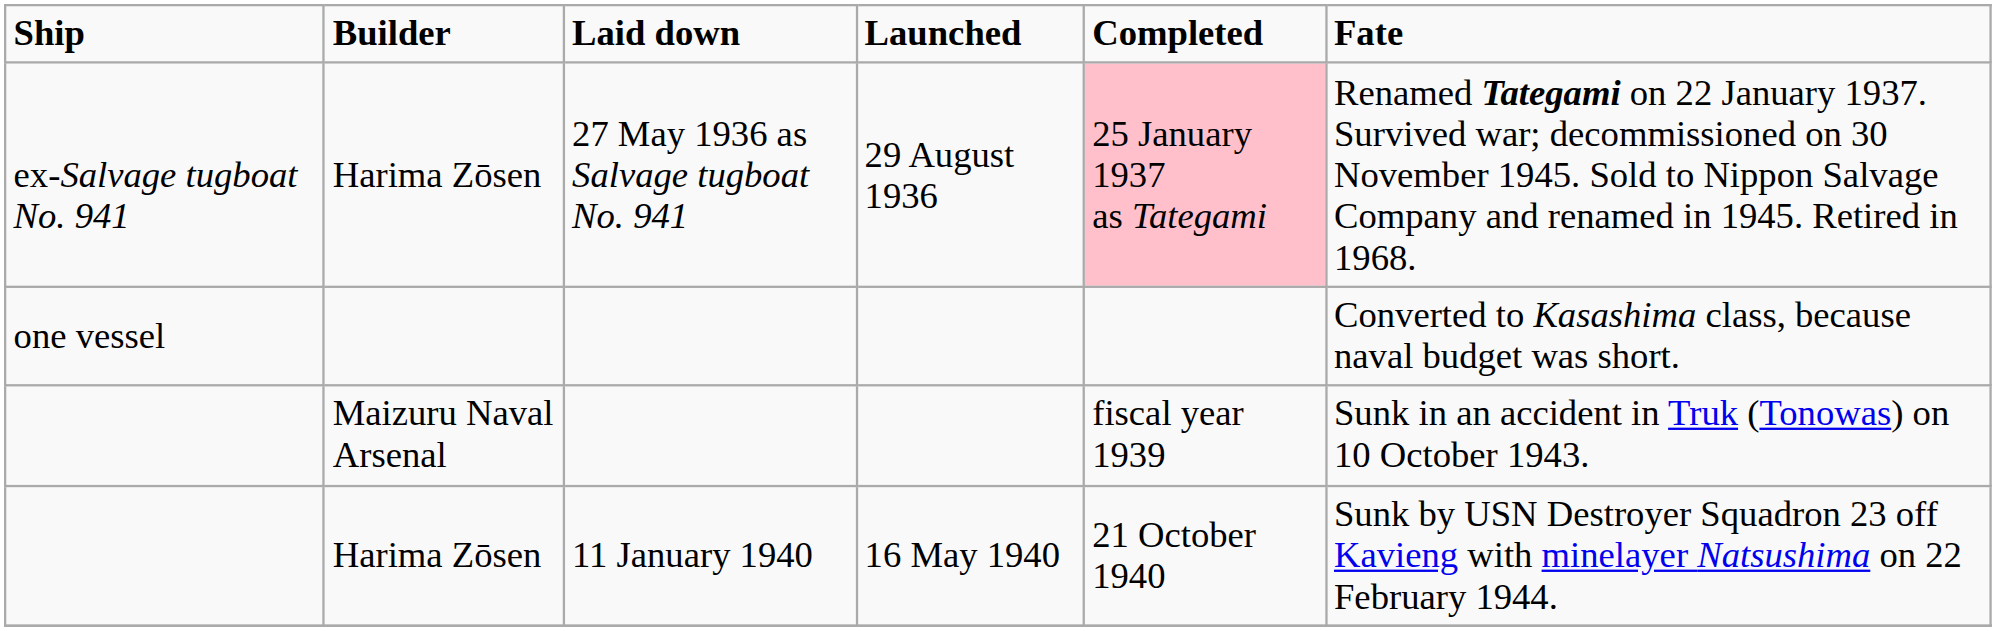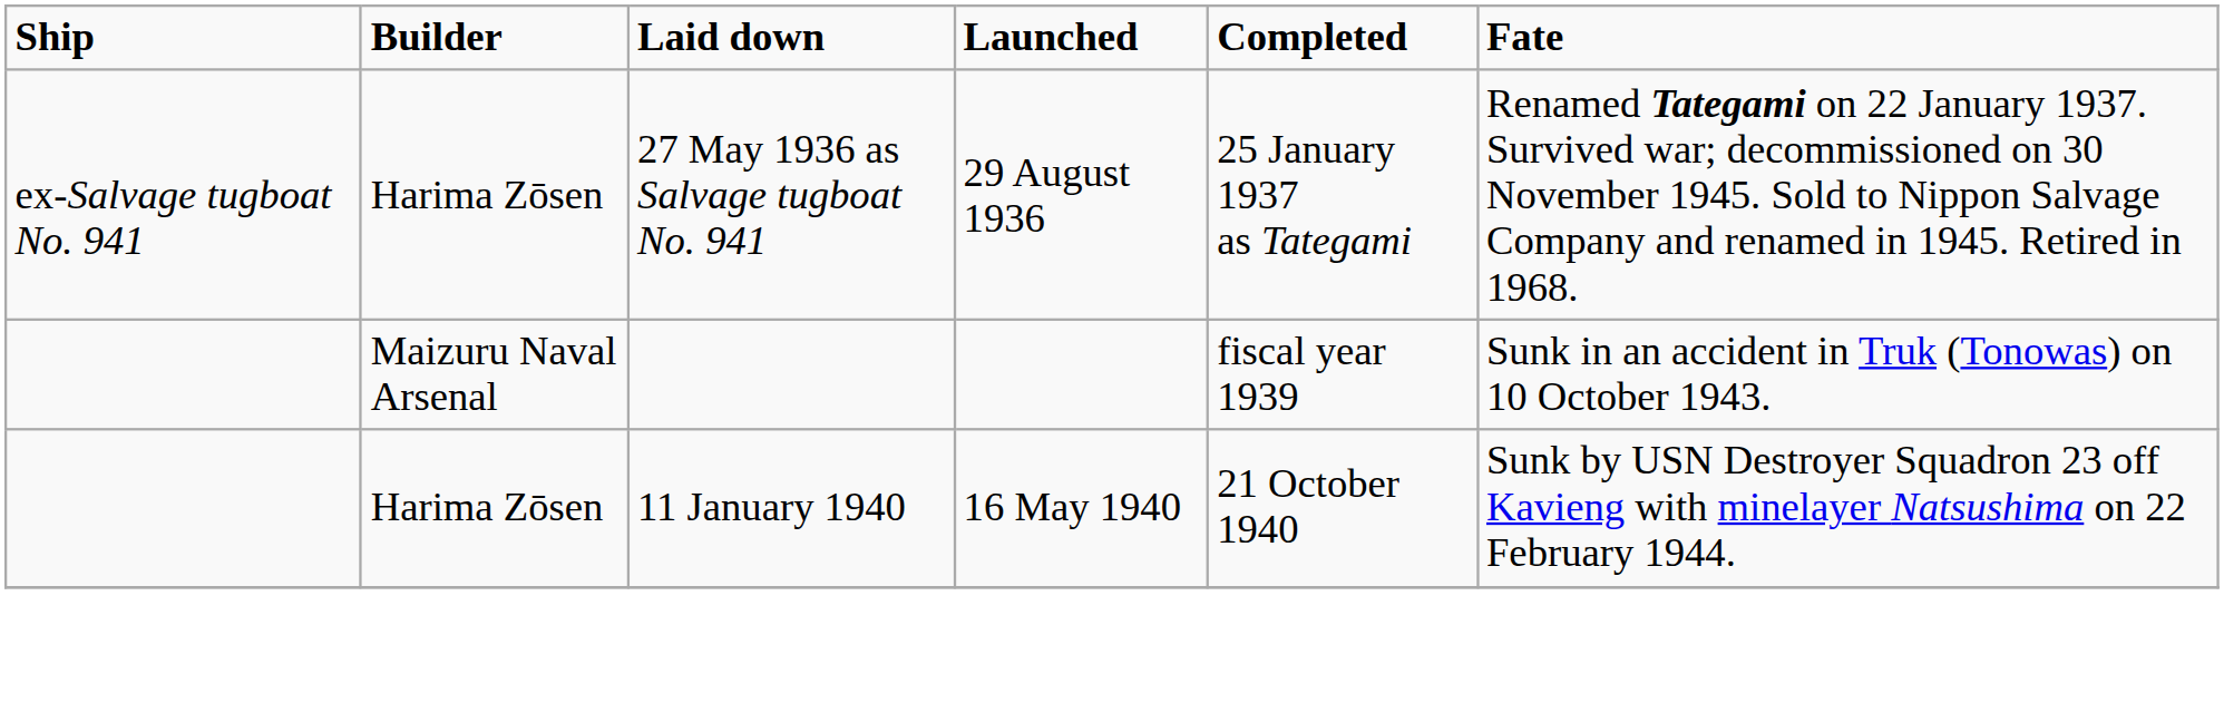 <table class="wikitable">
 <tr>
 <td width="12%"><strong>Ship</strong></td>
 <td width="9%"><strong>Builder</strong></td>
 <td width="11%" bgcolor=><strong>Laid down</strong></td>
 <td width="8%" bgcolor=><strong>Launched</strong></td>
 <td width="8%" bgcolor=><strong>Completed</strong></td>
 <td width="25%" bgcolor=><strong>Fate</strong></td>
 </tr>
 <tr>
 <td><br>ex-<em>Salvage tugboat No. 941</em></td>
 <td>Harima Zōsen</td>
 <td>27 May 1936 as <em>Salvage tugboat No. 941</em> </td>
 <td>29 August 1936 </td>
-<td style="background: pink;">25 January 1937<br>as <em>Tategami</em> </td>
+<td>25 January 1937<br>as <em>Tategami</em> </td>
 <td>Renamed <strong><em>Tategami</em></strong> on 22 January 1937. Survived war; decommissioned on 30 November 1945. Sold to Nippon Salvage Company and renamed  in 1945. Retired in 1968.</td>
-</tr>
-<tr>
-<td>one vessel </td>
-<td></td>
-<td></td>
-<td></td>
-<td></td>
-<td>Converted to <em>Kasashima</em> class, because naval budget was short.</td>
 </tr>
 <tr>
 <td></td>
 <td>Maizuru Naval Arsenal</td>
 <td></td>
 <td></td>
 <td>fiscal year 1939 </td>
 <td>Sunk in an accident in <a href='#'>Truk</a> (<a href='#'>Tonowas</a>) on 10 October 1943.</td>
 </tr>
 <tr>
 <td></td>
 <td>Harima Zōsen</td>
 <td>11 January 1940 </td>
 <td>16 May 1940 </td>
 <td>21 October 1940 </td>
 <td>Sunk by USN Destroyer Squadron 23 off <a href='#'>Kavieng</a>  with <a href='#'>minelayer <em>Natsushima</em></a> on 22 February 1944.</td>
 </tr>
 <tr>
 </tr>
 </table>
